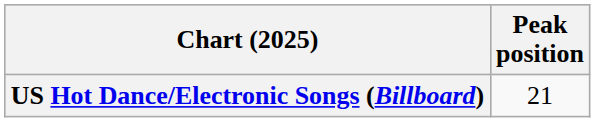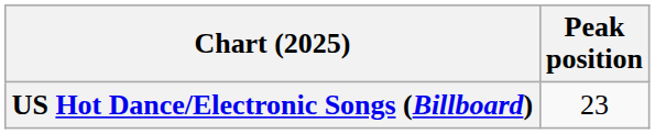 <table class="wikitable sortable plainrowheaders" style="text-align:center">
 <tr>
 <th scope="col">Chart (2025)</th>
 <th scope="col">Peak<br>position</th>
 </tr>
 <tr>
 <th scope="row">US <a href='#'>Hot Dance/Electronic Songs</a> (<em><a href='#'>Billboard</a></em>)</th>
-<td>21</td>
+<td>23</td>
 </tr>
 </table>
